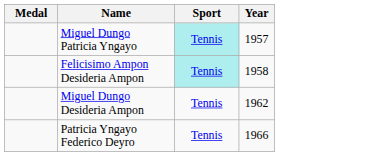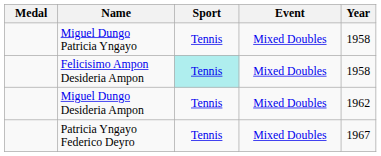 <table class="wikitable"  style="font-size:100%;  text-align:center;">
 <tr>
 <th width="65">Medal</th>
 <th width="150">Name</th>
 <th width="80">Sport</th>
+<th width="130">Event</th>
 <th width="40">Year</th>
 </tr>
 <tr>
 <td></td>
 <td align=left><a href='#'>Miguel Dungo</a><br>Patricia Yngayo</td>
-<td style="background: paleturquoise;"><a href='#'>Tennis</a></td>
-<td>1957</td>
+<td><a href='#'>Tennis</a></td>
+<td><a href='#'>Mixed Doubles</a></td>
+<td>1958</td>
 </tr>
 <tr>
 <td></td>
 <td align=left><a href='#'>Felicisimo Ampon</a><br>Desideria Ampon</td>
 <td style="background: paleturquoise;"><a href='#'>Tennis</a></td>
+<td><a href='#'>Mixed Doubles</a></td>
 <td>1958</td>
 </tr>
 <tr>
 <td></td>
 <td align=left><a href='#'>Miguel Dungo</a><br>Desideria Ampon</td>
 <td><a href='#'>Tennis</a></td>
+<td><a href='#'>Mixed Doubles</a></td>
 <td>1962</td>
 </tr>
 <tr>
 <td></td>
 <td align=left>Patricia Yngayo<br>Federico Deyro</td>
 <td><a href='#'>Tennis</a></td>
-<td>1966</td>
+<td><a href='#'>Mixed Doubles</a></td>
+<td>1967</td>
 </tr>
 </table>
